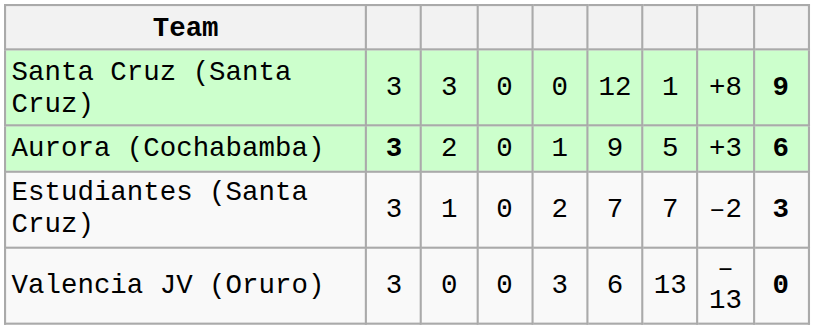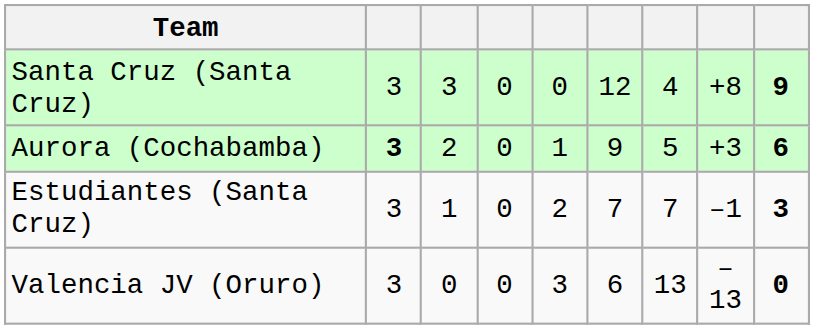 <table class="wikitable" style="text-align: center;">
 <tr>
 <th width=165>Team</th>
 <th width=20></th>
 <th width=20></th>
 <th width=20></th>
 <th width=20></th>
 <th width=20></th>
 <th width=20></th>
 <th width=20></th>
 <th width=20></th>
 </tr>
 <tr bgcolor=ccffcc>
 <td align=left>Santa Cruz (Santa Cruz)</td>
 <td>3</td>
 <td>3</td>
 <td>0</td>
 <td>0</td>
 <td>12</td>
-<td>1</td>
+<td>4</td>
 <td>+8</td>
 <td><strong>9</strong></td>
 </tr>
 <tr bgcolor=ccffcc>
 <td align=left>Aurora  (Cochabamba)</td>
 <td><strong>3</strong></td>
 <td>2</td>
 <td>0</td>
 <td>1</td>
 <td>9</td>
 <td>5</td>
 <td>+3</td>
 <td><strong>6</strong></td>
 </tr>
 <tr>
 <td align=left>Estudiantes (Santa Cruz)</td>
 <td>3</td>
 <td>1</td>
 <td>0</td>
 <td>2</td>
 <td>7</td>
 <td>7</td>
-<td>–2</td>
+<td>–1</td>
 <td><strong>3</strong></td>
 </tr>
 <tr>
 <td align=left>Valencia JV (Oruro)</td>
 <td>3</td>
 <td>0</td>
 <td>0</td>
 <td>3</td>
 <td>6</td>
 <td>13</td>
 <td>–13</td>
 <td><strong>0</strong></td>
 </tr>
 </table>
